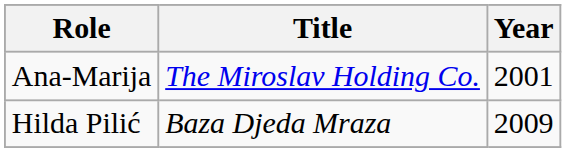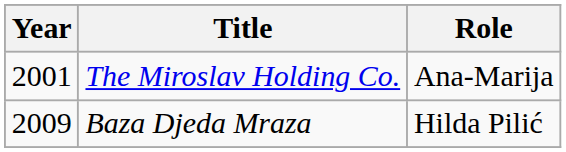 <table class="wikitable sortable">
 <tr>
+<th>Year</th>
+<th>Title</th>
 <th>Role</th>
-<th>Title</th>
-<th>Year</th>
 </tr>
 <tr>
+<td>2001</td>
+<td><em><a href='#'>The Miroslav Holding Co.</a></em></td>
 <td>Ana-Marija</td>
-<td><em><a href='#'>The Miroslav Holding Co.</a></em></td>
-<td>2001</td>
 </tr>
 <tr>
+<td>2009</td>
+<td><em>Baza Djeda Mraza</em></td>
 <td>Hilda Pilić</td>
-<td><em>Baza Djeda Mraza</em></td>
-<td>2009</td>
 </tr>
 </table>
